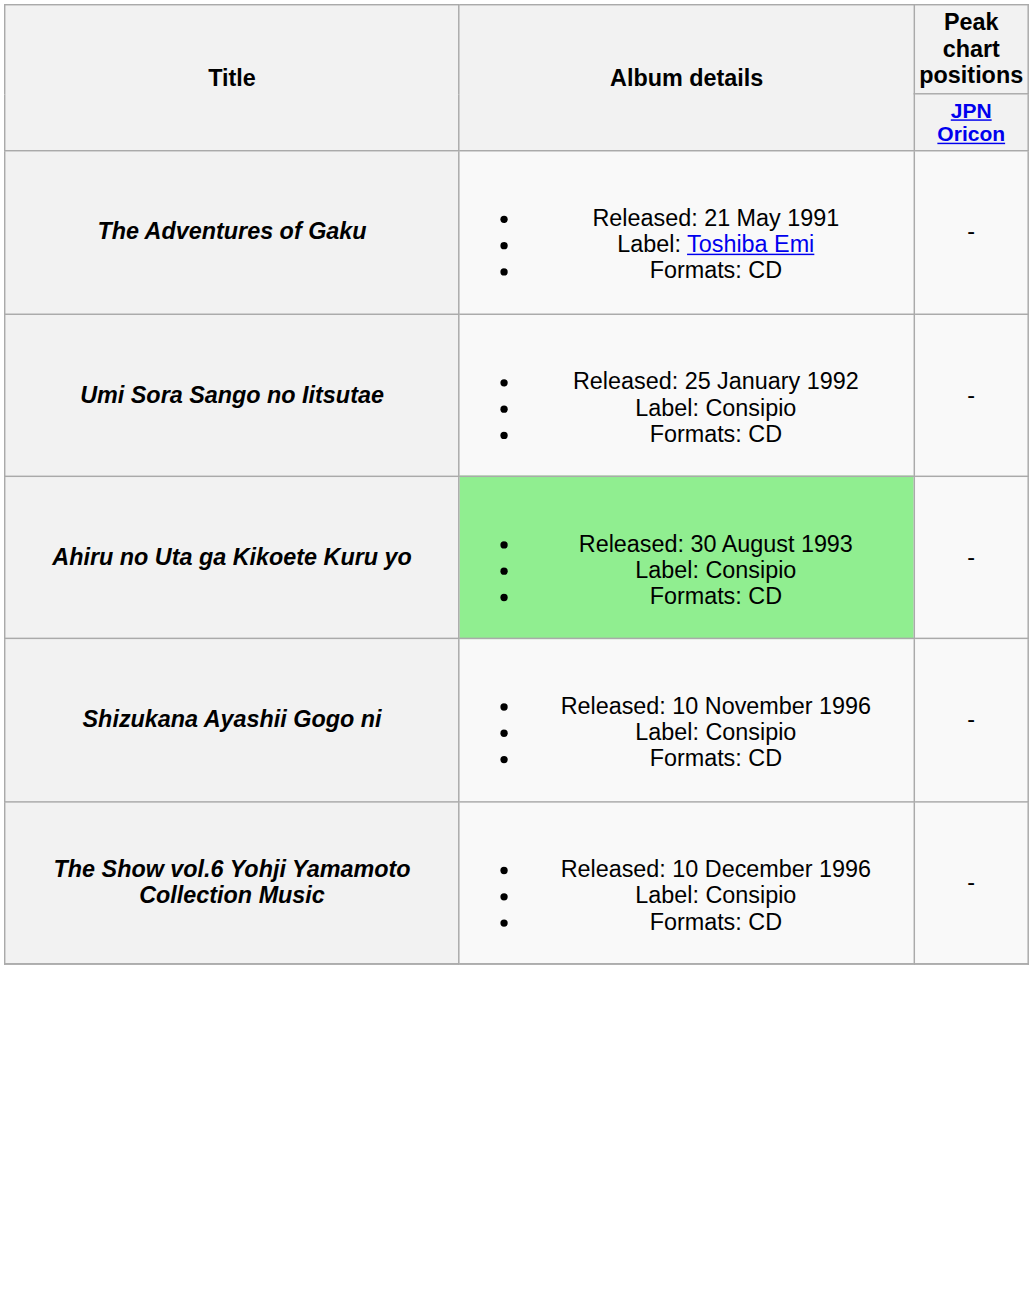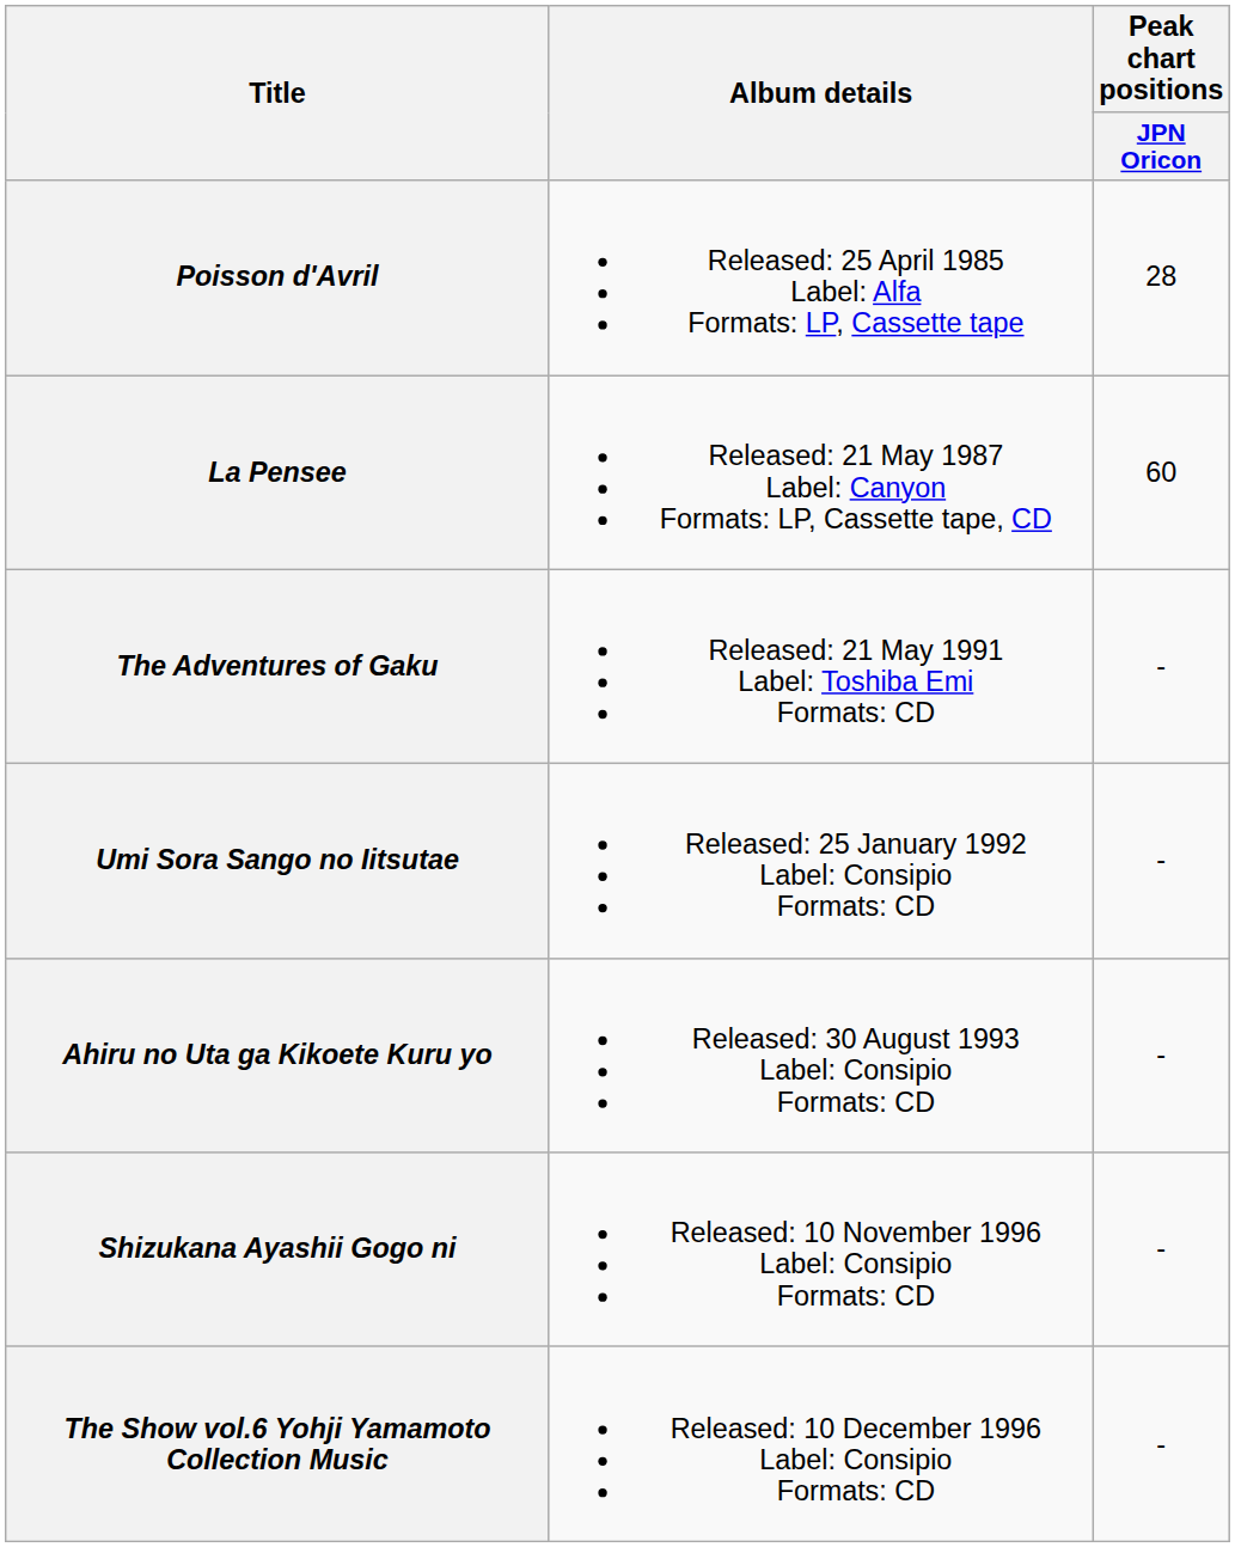 <table class="wikitable plainrowheaders" style="text-align:center;">
 <tr>
 <th scope="col" rowspan="2" style="width:19em;">Title</th>
 <th scope="col" rowspan="2" style="width:19em;">Album details</th>
 <th scope="col">Peak chart positions</th>
 </tr>
 <tr>
 <th scope="col" style="width:2.9em;font-size:90%;"><a href='#'>JPN<br>Oricon</a><br></th>
+</tr>
+<tr>
+<th scope="row"><em>Poisson d'Avril</em></th>
+<td><br><ul><li>Released: 25 April 1985</li><li>Label: <a href='#'>Alfa</a></li><li>Formats: <a href='#'>LP</a>, <a href='#'>Cassette tape</a></li></ul></td>
+<td>28</td>
+</tr>
+<tr>
+<th scope="row"><em>La Pensee</em></th>
+<td><br><ul><li>Released: 21 May 1987</li><li>Label: <a href='#'>Canyon</a></li><li>Formats: LP, Cassette tape, <a href='#'>CD</a></li></ul></td>
+<td>60</td>
 </tr>
 <tr>
 <th scope="row"><em>The Adventures of Gaku</em></th>
 <td><br><ul><li>Released: 21 May 1991</li><li>Label: <a href='#'>Toshiba Emi</a></li><li>Formats: CD</li></ul></td>
 <td>-</td>
 </tr>
 <tr>
 <th scope="row"><em>Umi Sora Sango no Iitsutae</em></th>
 <td><br><ul><li>Released: 25 January 1992</li><li>Label: Consipio</li><li>Formats: CD</li></ul></td>
 <td>-</td>
 </tr>
 <tr>
 <th scope="row"><em>Ahiru no Uta ga Kikoete Kuru yo</em></th>
-<td style="background: lightgreen;"><br><ul><li>Released: 30 August 1993</li><li>Label: Consipio</li><li>Formats: CD</li></ul></td>
+<td><br><ul><li>Released: 30 August 1993</li><li>Label: Consipio</li><li>Formats: CD</li></ul></td>
 <td>-</td>
 </tr>
 <tr>
 <th scope="row"><em>Shizukana Ayashii Gogo ni</em></th>
 <td><br><ul><li>Released: 10 November 1996</li><li>Label: Consipio</li><li>Formats: CD</li></ul></td>
 <td>-</td>
 </tr>
 <tr>
 <th scope="row"><em>The Show vol.6 Yohji Yamamoto Collection Music</em></th>
 <td><br><ul><li>Released: 10 December 1996</li><li>Label: Consipio</li><li>Formats: CD</li></ul></td>
 <td>-</td>
 </tr>
 <tr>
 </tr>
 </table>
